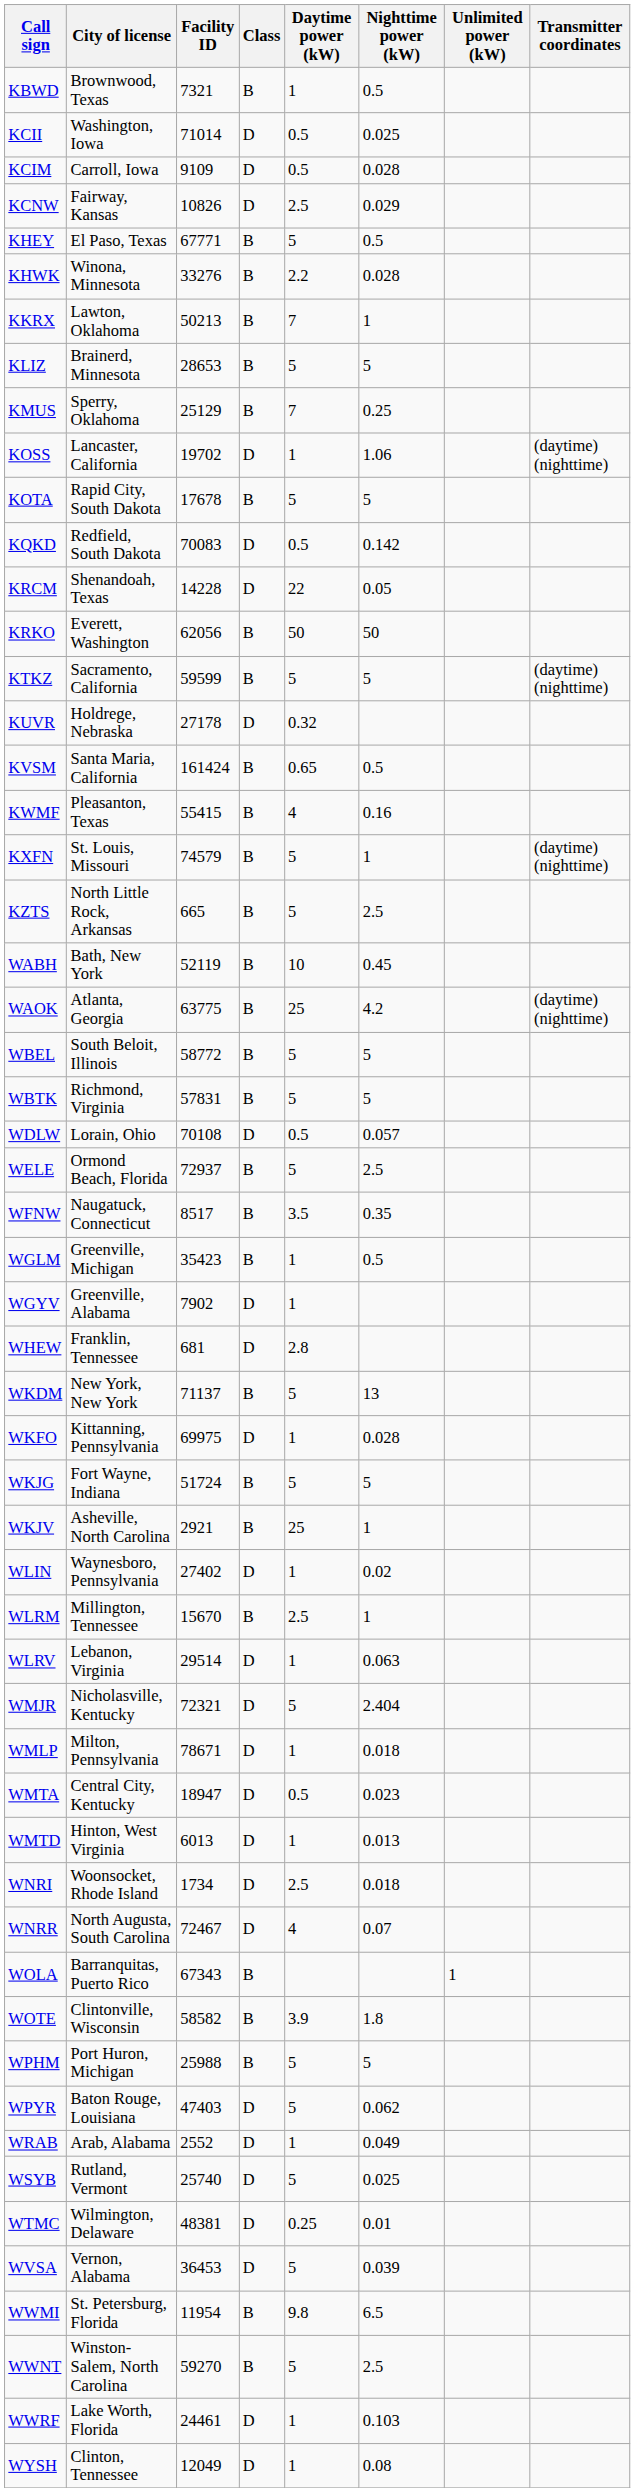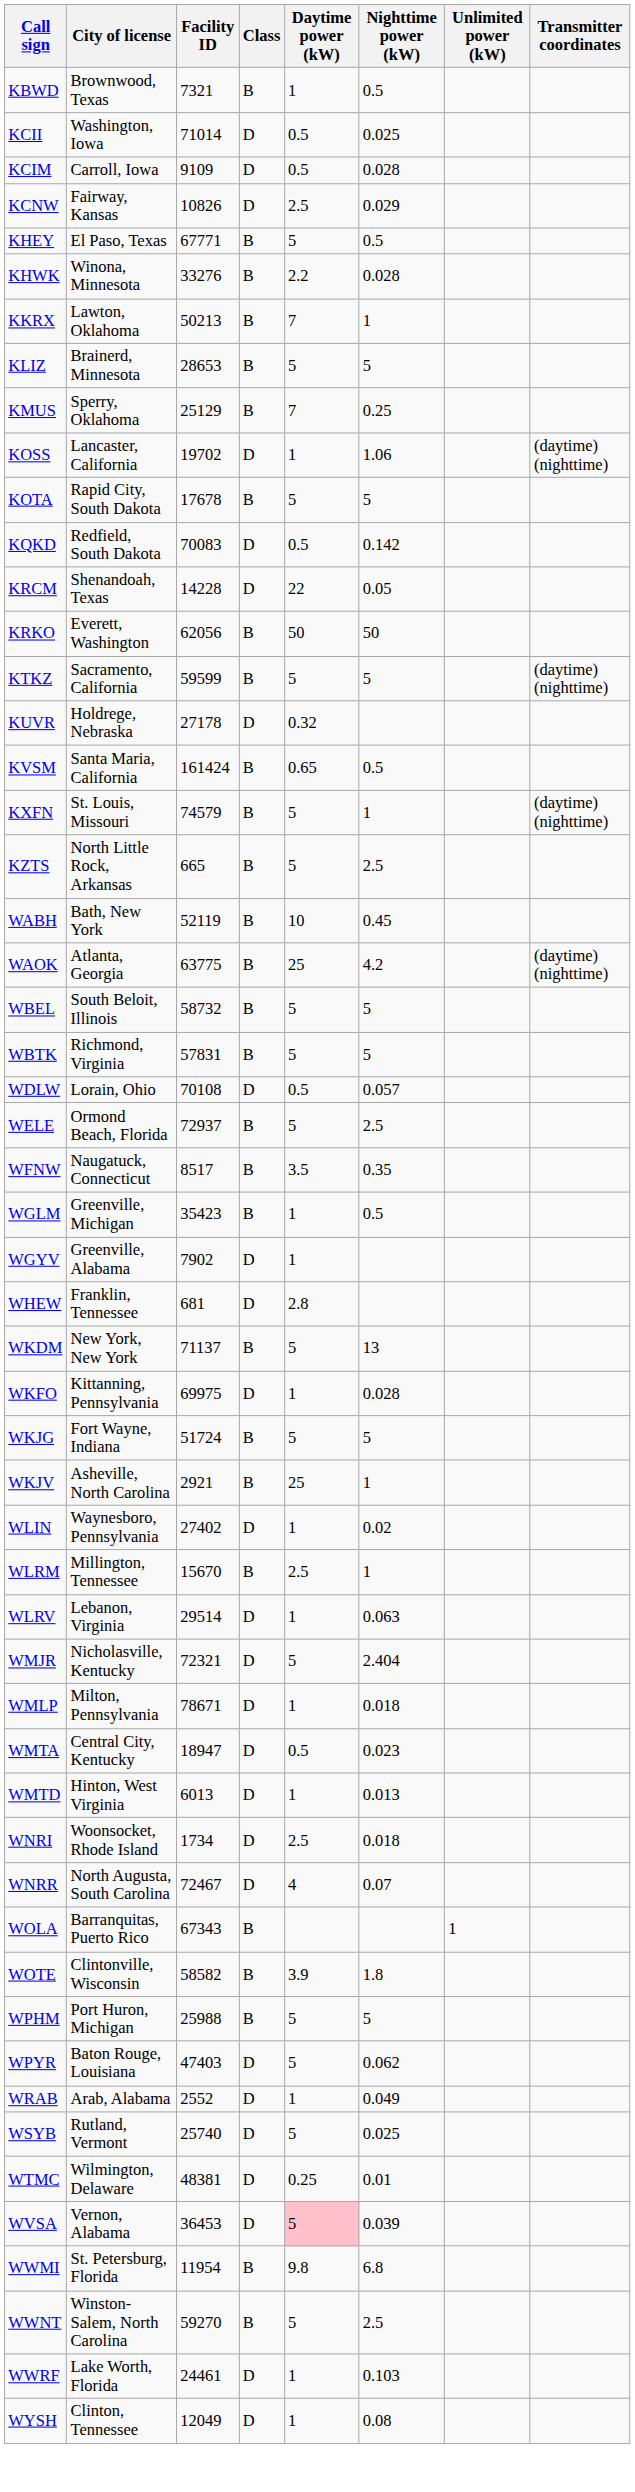 <table class="wikitable sortable">
 <tr>
 <th><a href='#'>Call sign</a></th>
 <th>City of license</th>
 <th>Facility ID</th>
 <th>Class</th>
 <th>Daytime power (kW)</th>
 <th>Nighttime power (kW)</th>
 <th>Unlimited power (kW)</th>
 <th>Transmitter coordinates</th>
 </tr>
 <tr>
 <td><a href='#'>KBWD</a></td>
 <td>Brownwood, Texas</td>
 <td>7321</td>
 <td>B</td>
 <td>1</td>
 <td>0.5</td>
 <td></td>
 <td></td>
 </tr>
 <tr>
 <td><a href='#'>KCII</a></td>
 <td>Washington, Iowa</td>
 <td>71014</td>
 <td>D</td>
 <td>0.5</td>
 <td>0.025</td>
 <td></td>
 <td></td>
 </tr>
 <tr>
 <td><a href='#'>KCIM</a></td>
 <td>Carroll, Iowa</td>
 <td>9109</td>
 <td>D</td>
 <td>0.5</td>
 <td>0.028</td>
 <td></td>
 <td></td>
 </tr>
 <tr>
 <td><a href='#'>KCNW</a></td>
 <td>Fairway, Kansas</td>
 <td>10826</td>
 <td>D</td>
 <td>2.5</td>
 <td>0.029</td>
 <td></td>
 <td></td>
 </tr>
 <tr>
 <td><a href='#'>KHEY</a></td>
 <td>El Paso, Texas</td>
 <td>67771</td>
 <td>B</td>
 <td>5</td>
 <td>0.5</td>
 <td></td>
 <td></td>
 </tr>
 <tr>
 <td><a href='#'>KHWK</a></td>
 <td>Winona, Minnesota</td>
 <td>33276</td>
 <td>B</td>
 <td>2.2</td>
 <td>0.028</td>
 <td></td>
 <td></td>
 </tr>
 <tr>
 <td><a href='#'>KKRX</a></td>
 <td>Lawton, Oklahoma</td>
 <td>50213</td>
 <td>B</td>
 <td>7</td>
 <td>1</td>
 <td></td>
 <td></td>
 </tr>
 <tr>
 <td><a href='#'>KLIZ</a></td>
 <td>Brainerd, Minnesota</td>
 <td>28653</td>
 <td>B</td>
 <td>5</td>
 <td>5</td>
 <td></td>
 <td></td>
 </tr>
 <tr>
 <td><a href='#'>KMUS</a></td>
 <td>Sperry, Oklahoma</td>
 <td>25129</td>
 <td>B</td>
 <td>7</td>
 <td>0.25</td>
 <td></td>
 <td></td>
 </tr>
 <tr>
 <td><a href='#'>KOSS</a></td>
 <td>Lancaster, California</td>
 <td>19702</td>
 <td>D</td>
 <td>1</td>
 <td>1.06</td>
 <td></td>
 <td> (daytime)<br> (nighttime)</td>
 </tr>
 <tr>
 <td><a href='#'>KOTA</a></td>
 <td>Rapid City, South Dakota</td>
 <td>17678</td>
 <td>B</td>
 <td>5</td>
 <td>5</td>
 <td></td>
 <td></td>
 </tr>
 <tr>
 <td><a href='#'>KQKD</a></td>
 <td>Redfield, South Dakota</td>
 <td>70083</td>
 <td>D</td>
 <td>0.5</td>
 <td>0.142</td>
 <td></td>
 <td></td>
 </tr>
 <tr>
 <td><a href='#'>KRCM</a></td>
 <td>Shenandoah, Texas</td>
 <td>14228</td>
 <td>D</td>
 <td>22</td>
 <td>0.05</td>
 <td></td>
 <td></td>
 </tr>
 <tr>
 <td><a href='#'>KRKO</a></td>
 <td>Everett, Washington</td>
 <td>62056</td>
 <td>B</td>
 <td>50</td>
 <td>50</td>
 <td></td>
 <td></td>
 </tr>
 <tr>
 <td><a href='#'>KTKZ</a></td>
 <td>Sacramento, California</td>
 <td>59599</td>
 <td>B</td>
 <td>5</td>
 <td>5</td>
 <td></td>
 <td> (daytime)<br> (nighttime)</td>
 </tr>
 <tr>
 <td><a href='#'>KUVR</a></td>
 <td>Holdrege, Nebraska</td>
 <td>27178</td>
 <td>D</td>
 <td>0.32</td>
 <td></td>
 <td></td>
 <td></td>
 </tr>
 <tr>
 <td><a href='#'>KVSM</a></td>
 <td>Santa Maria, California</td>
 <td>161424</td>
 <td>B</td>
 <td>0.65</td>
 <td>0.5</td>
 <td></td>
 <td></td>
 </tr>
 <tr>
-<td><a href='#'>KWMF</a></td>
-<td>Pleasanton, Texas</td>
-<td>55415</td>
-<td>B</td>
-<td>4</td>
-<td>0.16</td>
-<td></td>
-<td></td>
-</tr>
-<tr>
 <td><a href='#'>KXFN</a></td>
 <td>St. Louis, Missouri</td>
 <td>74579</td>
 <td>B</td>
 <td>5</td>
 <td>1</td>
 <td></td>
 <td> (daytime)<br> (nighttime)</td>
 </tr>
 <tr>
 <td><a href='#'>KZTS</a></td>
 <td>North Little Rock, Arkansas</td>
 <td>665</td>
 <td>B</td>
 <td>5</td>
 <td>2.5</td>
 <td></td>
 <td></td>
 </tr>
 <tr>
 <td><a href='#'>WABH</a></td>
 <td>Bath, New York</td>
 <td>52119</td>
 <td>B</td>
 <td>10</td>
 <td>0.45</td>
 <td></td>
 <td></td>
 </tr>
 <tr>
 <td><a href='#'>WAOK</a></td>
 <td>Atlanta, Georgia</td>
 <td>63775</td>
 <td>B</td>
 <td>25</td>
 <td>4.2</td>
 <td></td>
 <td> (daytime)<br> (nighttime)</td>
 </tr>
 <tr>
 <td><a href='#'>WBEL</a></td>
 <td>South Beloit, Illinois</td>
-<td>58772</td>
+<td>58732</td>
 <td>B</td>
 <td>5</td>
 <td>5</td>
 <td></td>
 <td></td>
 </tr>
 <tr>
 <td><a href='#'>WBTK</a></td>
 <td>Richmond, Virginia</td>
 <td>57831</td>
 <td>B</td>
 <td>5</td>
 <td>5</td>
 <td></td>
 <td></td>
 </tr>
 <tr>
 <td><a href='#'>WDLW</a></td>
 <td>Lorain, Ohio</td>
 <td>70108</td>
 <td>D</td>
 <td>0.5</td>
 <td>0.057</td>
 <td></td>
 <td></td>
 </tr>
 <tr>
 <td><a href='#'>WELE</a></td>
 <td>Ormond Beach, Florida</td>
 <td>72937</td>
 <td>B</td>
 <td>5</td>
 <td>2.5</td>
 <td></td>
 <td></td>
 </tr>
 <tr>
 <td><a href='#'>WFNW</a></td>
 <td>Naugatuck, Connecticut</td>
 <td>8517</td>
 <td>B</td>
 <td>3.5</td>
 <td>0.35</td>
 <td></td>
 <td></td>
 </tr>
 <tr>
 <td><a href='#'>WGLM</a></td>
 <td>Greenville, Michigan</td>
 <td>35423</td>
 <td>B</td>
 <td>1</td>
 <td>0.5</td>
 <td></td>
 <td></td>
 </tr>
 <tr>
 <td><a href='#'>WGYV</a></td>
 <td>Greenville, Alabama</td>
 <td>7902</td>
 <td>D</td>
 <td>1</td>
 <td></td>
 <td></td>
 <td></td>
 </tr>
 <tr>
 <td><a href='#'>WHEW</a></td>
 <td>Franklin, Tennessee</td>
 <td>681</td>
 <td>D</td>
 <td>2.8</td>
 <td></td>
 <td></td>
 <td></td>
 </tr>
 <tr>
 <td><a href='#'>WKDM</a></td>
 <td>New York, New York</td>
 <td>71137</td>
 <td>B</td>
 <td>5</td>
 <td>13</td>
 <td></td>
 <td></td>
 </tr>
 <tr>
 <td><a href='#'>WKFO</a></td>
 <td>Kittanning, Pennsylvania</td>
 <td>69975</td>
 <td>D</td>
 <td>1</td>
 <td>0.028</td>
 <td></td>
 <td></td>
 </tr>
 <tr>
 <td><a href='#'>WKJG</a></td>
 <td>Fort Wayne, Indiana</td>
 <td>51724</td>
 <td>B</td>
 <td>5</td>
 <td>5</td>
 <td></td>
 <td></td>
 </tr>
 <tr>
 <td><a href='#'>WKJV</a></td>
 <td>Asheville, North Carolina</td>
 <td>2921</td>
 <td>B</td>
 <td>25</td>
 <td>1</td>
 <td></td>
 <td></td>
 </tr>
 <tr>
 <td><a href='#'>WLIN</a></td>
 <td>Waynesboro, Pennsylvania</td>
 <td>27402</td>
 <td>D</td>
 <td>1</td>
 <td>0.02</td>
 <td></td>
 <td></td>
 </tr>
 <tr>
 <td><a href='#'>WLRM</a></td>
 <td>Millington, Tennessee</td>
 <td>15670</td>
 <td>B</td>
 <td>2.5</td>
 <td>1</td>
 <td></td>
 <td></td>
 </tr>
 <tr>
 <td><a href='#'>WLRV</a></td>
 <td>Lebanon, Virginia</td>
 <td>29514</td>
 <td>D</td>
 <td>1</td>
 <td>0.063</td>
 <td></td>
 <td></td>
 </tr>
 <tr>
 <td><a href='#'>WMJR</a></td>
 <td>Nicholasville, Kentucky</td>
 <td>72321</td>
 <td>D</td>
 <td>5</td>
 <td>2.404</td>
 <td></td>
 <td></td>
 </tr>
 <tr>
 <td><a href='#'>WMLP</a></td>
 <td>Milton, Pennsylvania</td>
 <td>78671</td>
 <td>D</td>
 <td>1</td>
 <td>0.018</td>
 <td></td>
 <td></td>
 </tr>
 <tr>
 <td><a href='#'>WMTA</a></td>
 <td>Central City, Kentucky</td>
 <td>18947</td>
 <td>D</td>
 <td>0.5</td>
 <td>0.023</td>
 <td></td>
 <td></td>
 </tr>
 <tr>
 <td><a href='#'>WMTD</a></td>
 <td>Hinton, West Virginia</td>
 <td>6013</td>
 <td>D</td>
 <td>1</td>
 <td>0.013</td>
 <td></td>
 <td></td>
 </tr>
 <tr>
 <td><a href='#'>WNRI</a></td>
 <td>Woonsocket, Rhode Island</td>
 <td>1734</td>
 <td>D</td>
 <td>2.5</td>
 <td>0.018</td>
 <td></td>
 <td></td>
 </tr>
 <tr>
 <td><a href='#'>WNRR</a></td>
 <td>North Augusta, South Carolina</td>
 <td>72467</td>
 <td>D</td>
 <td>4</td>
 <td>0.07</td>
 <td></td>
 <td></td>
 </tr>
 <tr>
 <td><a href='#'>WOLA</a></td>
 <td>Barranquitas, Puerto Rico</td>
 <td>67343</td>
 <td>B</td>
 <td></td>
 <td></td>
 <td>1</td>
 <td></td>
 </tr>
 <tr>
 <td><a href='#'>WOTE</a></td>
 <td>Clintonville, Wisconsin</td>
 <td>58582</td>
 <td>B</td>
 <td>3.9</td>
 <td>1.8</td>
 <td></td>
 <td></td>
 </tr>
 <tr>
 <td><a href='#'>WPHM</a></td>
 <td>Port Huron, Michigan</td>
 <td>25988</td>
 <td>B</td>
 <td>5</td>
 <td>5</td>
 <td></td>
 <td></td>
 </tr>
 <tr>
 <td><a href='#'>WPYR</a></td>
 <td>Baton Rouge, Louisiana</td>
 <td>47403</td>
 <td>D</td>
 <td>5</td>
 <td>0.062</td>
 <td></td>
 <td></td>
 </tr>
 <tr>
 <td><a href='#'>WRAB</a></td>
 <td>Arab, Alabama</td>
 <td>2552</td>
 <td>D</td>
 <td>1</td>
 <td>0.049</td>
 <td></td>
 <td></td>
 </tr>
 <tr>
 <td><a href='#'>WSYB</a></td>
 <td>Rutland, Vermont</td>
 <td>25740</td>
 <td>D</td>
 <td>5</td>
 <td>0.025</td>
 <td></td>
 <td></td>
 </tr>
 <tr>
 <td><a href='#'>WTMC</a></td>
 <td>Wilmington, Delaware</td>
 <td>48381</td>
 <td>D</td>
 <td>0.25</td>
 <td>0.01</td>
 <td></td>
 <td></td>
 </tr>
 <tr>
 <td><a href='#'>WVSA</a></td>
 <td>Vernon, Alabama</td>
 <td>36453</td>
 <td>D</td>
-<td>5</td>
+<td style="background: pink;">5</td>
 <td>0.039</td>
 <td></td>
 <td></td>
 </tr>
 <tr>
 <td><a href='#'>WWMI</a></td>
 <td>St. Petersburg, Florida</td>
 <td>11954</td>
 <td>B</td>
 <td>9.8</td>
-<td>6.5</td>
+<td>6.8</td>
 <td></td>
 <td></td>
 </tr>
 <tr>
 <td><a href='#'>WWNT</a></td>
 <td>Winston-Salem, North Carolina</td>
 <td>59270</td>
 <td>B</td>
 <td>5</td>
 <td>2.5</td>
 <td></td>
 <td></td>
 </tr>
 <tr>
 <td><a href='#'>WWRF</a></td>
 <td>Lake Worth, Florida</td>
 <td>24461</td>
 <td>D</td>
 <td>1</td>
 <td>0.103</td>
 <td></td>
 <td></td>
 </tr>
 <tr>
 <td><a href='#'>WYSH</a></td>
 <td>Clinton, Tennessee</td>
 <td>12049</td>
 <td>D</td>
 <td>1</td>
 <td>0.08</td>
 <td></td>
 <td></td>
 </tr>
 </table>
